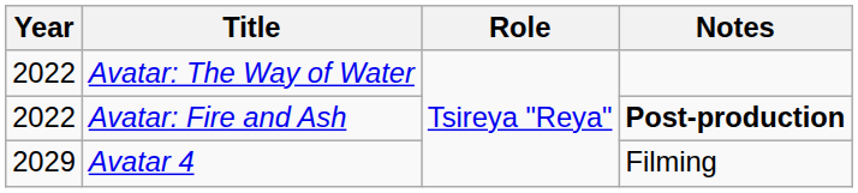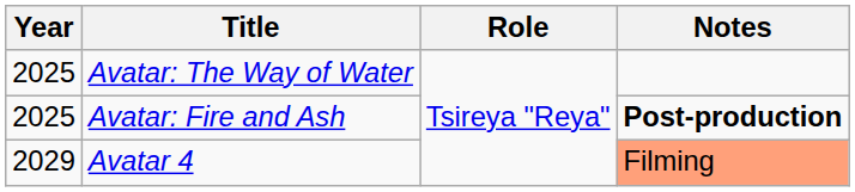 <table class="wikitable sortable">
 <tr>
 <th>Year</th>
 <th>Title</th>
 <th>Role</th>
 <th class="unsortable">Notes</th>
 </tr>
 <tr>
-<td>2022</td>
+<td>2025</td>
 <td><em><a href='#'>Avatar: The Way of Water</a></em></td>
 <td rowspan="3"><a href='#'>Tsireya "Reya"</a></td>
 <td></td>
 </tr>
 <tr>
-<td>2022</td>
+<td>2025</td>
 <td><em><a href='#'>Avatar: Fire and Ash</a></em></td>
 <td><strong>Post-production</strong></td>
 </tr>
 <tr>
 <td>2029</td>
 <td><em><a href='#'>Avatar 4</a></em></td>
-<td>Filming</td>
+<td style="background: lightsalmon;">Filming</td>
 </tr>
 </table>
